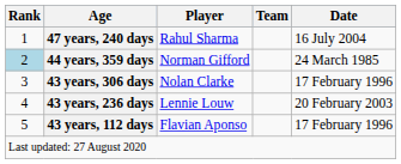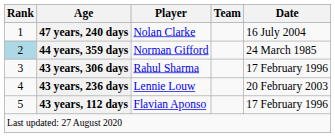 <table class="wikitable plainrowheaders sortable">
 <tr style="background:#9cf;">
 <th>Rank</th>
 <th>Age</th>
 <th>Player</th>
 <th>Team</th>
 <th>Date</th>
 </tr>
 <tr>
 <td align=center>1</td>
 <th scope="row">47 years, 240 days</th>
-<td><a href='#'>Rahul Sharma</a></td>
+<td><a href='#'>Nolan Clarke</a></td>
 <td></td>
 <td>16 July 2004</td>
 </tr>
 <tr>
 <td align=center style="background: lightblue;">2</td>
 <th scope="row">44 years, 359 days</th>
 <td><a href='#'>Norman Gifford</a></td>
 <td></td>
 <td>24 March 1985</td>
 </tr>
 <tr>
 <td align=center>3</td>
 <th scope="row">43 years, 306 days</th>
-<td><a href='#'>Nolan Clarke</a></td>
+<td><a href='#'>Rahul Sharma</a></td>
 <td></td>
 <td>17 February 1996</td>
 </tr>
 <tr>
 <td align=center>4</td>
 <th scope="row">43 years, 236 days</th>
 <td><a href='#'>Lennie Louw</a></td>
 <td></td>
 <td>20 February 2003</td>
 </tr>
 <tr>
 <td align=center>5</td>
 <th scope="row">43 years, 112 days</th>
 <td><a href='#'>Flavian Aponso</a></td>
 <td></td>
 <td>17 February 1996</td>
 </tr>
 <tr class="sortbottom">
 <td colspan="5" scope="row"><small>Last updated: 27 August 2020</small></td>
 </tr>
 </table>
